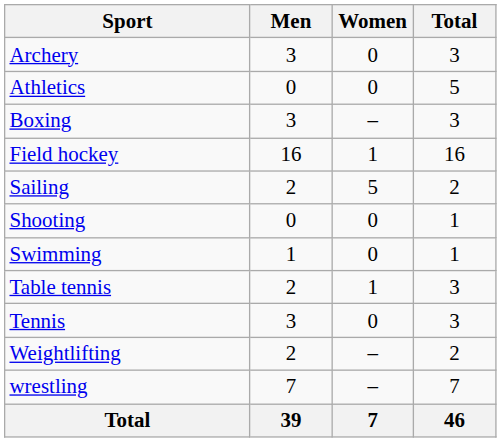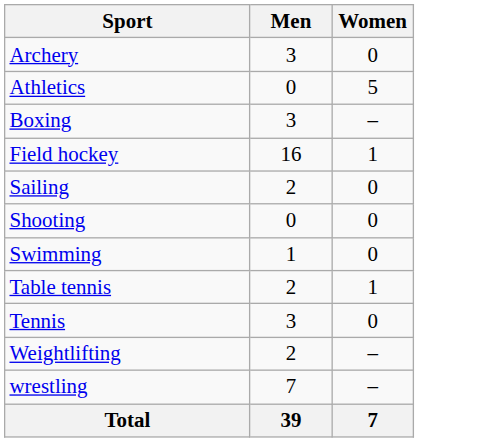 <table class="wikitable sortable" style="text-align:center;">
 <tr>
 <th width=180>Sport</th>
 <th width=55>Men</th>
 <th width=55>Women</th>
-<th width=55>Total</th>
 </tr>
 <tr>
 <td align=left><a href='#'>Archery</a></td>
 <td>3</td>
 <td>0</td>
-<td>3</td>
 </tr>
 <tr>
 <td align=left><a href='#'>Athletics</a></td>
-<td>0</td>
 <td>0</td>
 <td>5</td>
 </tr>
 <tr>
 <td align=left><a href='#'>Boxing</a></td>
 <td>3</td>
 <td>–</td>
-<td>3</td>
 </tr>
 <tr>
 <td align=left><a href='#'>Field hockey</a></td>
 <td>16</td>
 <td>1</td>
-<td>16</td>
 </tr>
 <tr>
 <td align=left><a href='#'>Sailing</a></td>
 <td>2</td>
-<td>5</td>
-<td>2</td>
+<td>0</td>
 </tr>
 <tr>
 <td align=left><a href='#'>Shooting</a></td>
 <td>0</td>
 <td>0</td>
-<td>1</td>
 </tr>
 <tr>
 <td align=left><a href='#'>Swimming</a></td>
 <td>1</td>
 <td>0</td>
-<td>1</td>
 </tr>
 <tr>
 <td align=left><a href='#'>Table tennis</a></td>
 <td>2</td>
 <td>1</td>
-<td>3</td>
 </tr>
 <tr>
 <td align=left><a href='#'>Tennis</a></td>
 <td>3</td>
 <td>0</td>
-<td>3</td>
 </tr>
 <tr>
 <td align=left><a href='#'>Weightlifting</a></td>
 <td>2</td>
 <td>–</td>
-<td>2</td>
 </tr>
 <tr>
 <td align=left><a href='#'>wrestling</a></td>
 <td>7</td>
 <td>–</td>
-<td>7</td>
 </tr>
 <tr>
 <th>Total</th>
 <th>39</th>
 <th>7</th>
-<th>46</th>
 </tr>
 </table>
